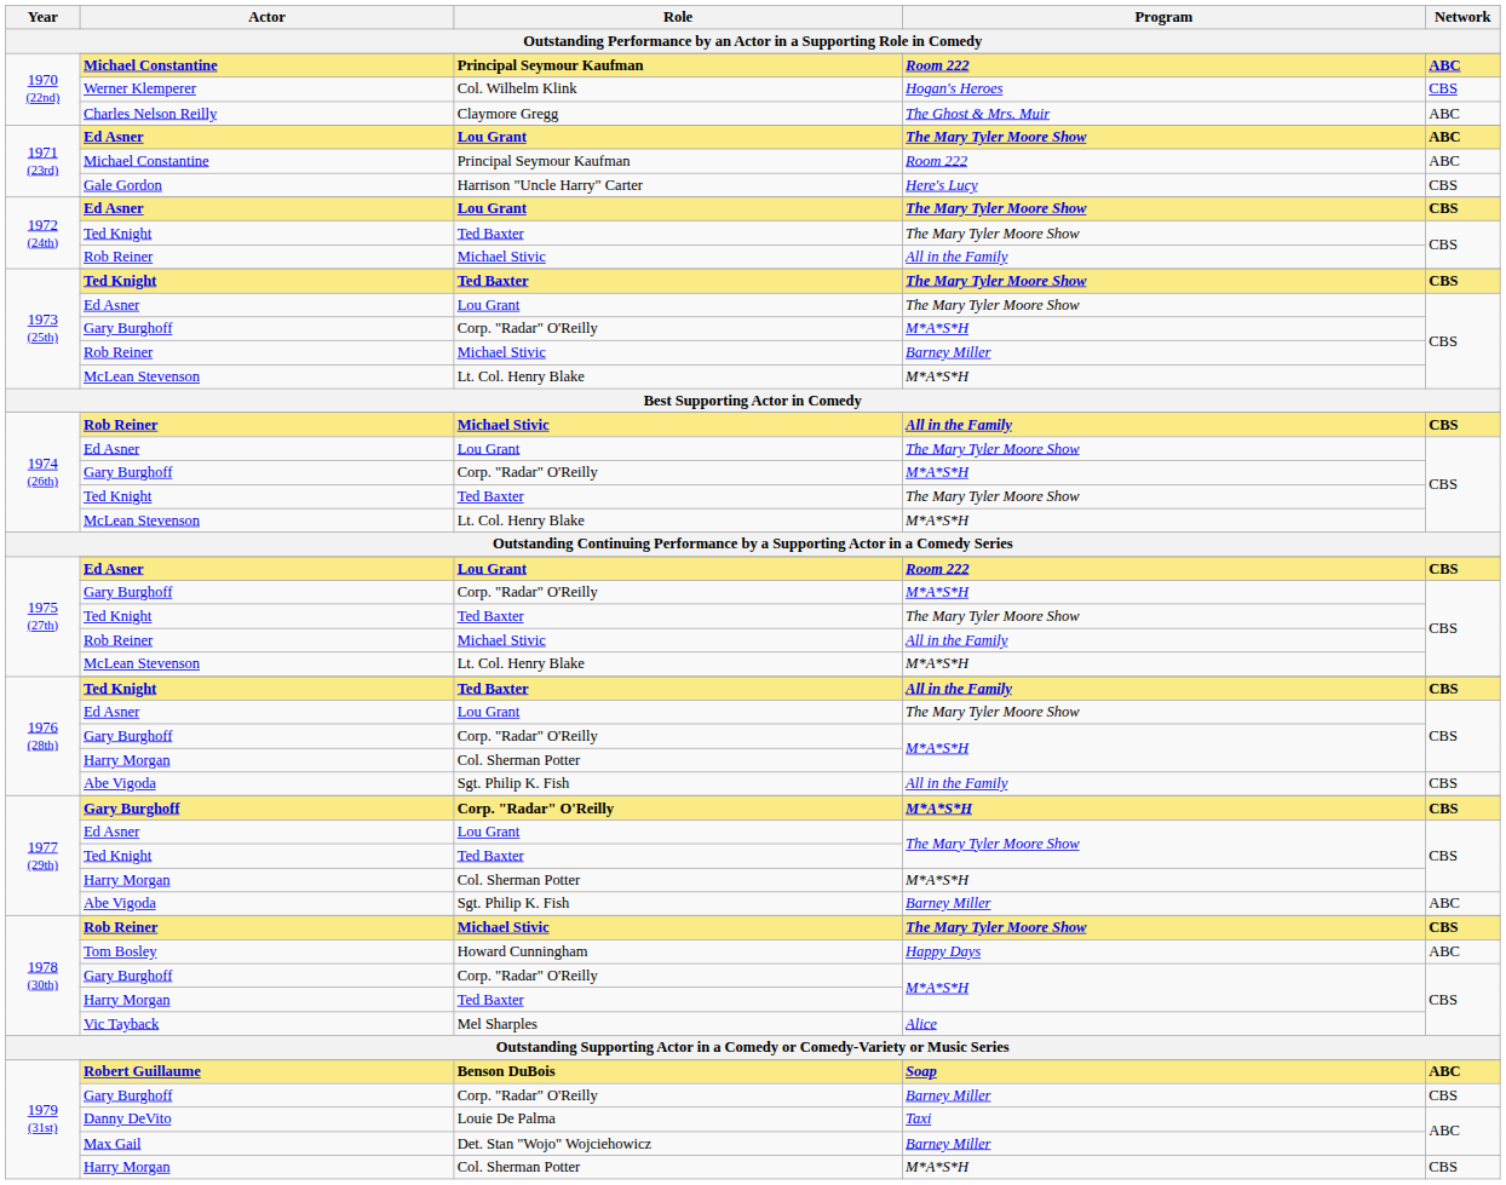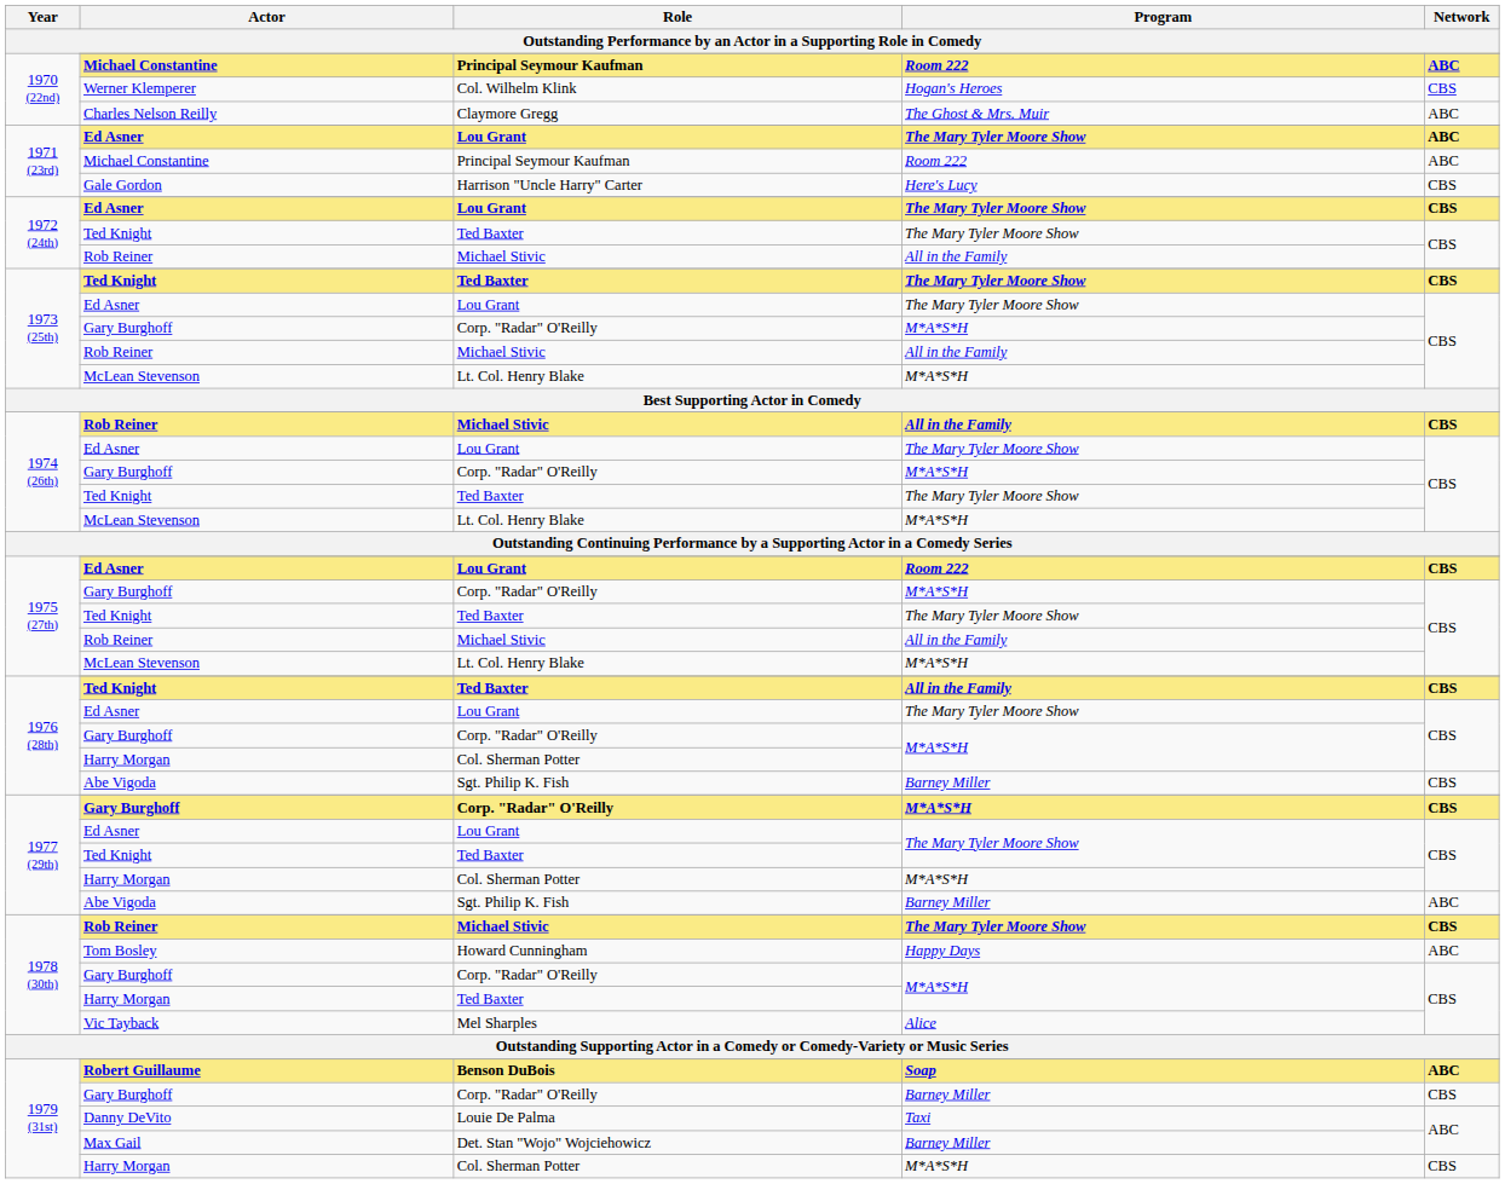 <table class="wikitable" style="width:100%">
 <tr bgcolor="#bebebe">
 <th width="5%">Year</th>
 <th width="25%">Actor</th>
 <th width="30%">Role</th>
 <th width="35%">Program</th>
 <th width="5%">Network</th>
 </tr>
 <tr>
 <th colspan="5">Outstanding Performance by an Actor in a Supporting Role in Comedy</th>
 </tr>
 <tr>
 <td rowspan=4 style="text-align:center"><a href='#'>1970</a><br><small><a href='#'>(22nd)</a></small></td>
 </tr>
 <tr style="background:#FAEB86">
 <td><strong><a href='#'>Michael Constantine</a></strong></td>
 <td><strong>Principal Seymour Kaufman</strong></td>
 <td><strong><em><a href='#'>Room 222</a></em></strong></td>
 <td><strong><a href='#'>ABC</a></strong></td>
 </tr>
 <tr>
 <td><a href='#'>Werner Klemperer</a></td>
 <td>Col. Wilhelm Klink</td>
 <td><em><a href='#'>Hogan's Heroes</a></em></td>
 <td><a href='#'>CBS</a></td>
 </tr>
 <tr>
 <td><a href='#'>Charles Nelson Reilly</a></td>
 <td>Claymore Gregg</td>
 <td><em><a href='#'>The Ghost & Mrs. Muir</a></em></td>
 <td>ABC</td>
 </tr>
 <tr>
 <td rowspan=4 style="text-align:center"><a href='#'>1971</a><br><small><a href='#'>(23rd)</a></small></td>
 </tr>
 <tr style="background:#FAEB86">
 <td><strong><a href='#'>Ed Asner</a></strong></td>
 <td><strong><a href='#'>Lou Grant</a></strong></td>
 <td><strong><em><a href='#'>The Mary Tyler Moore Show</a></em></strong></td>
 <td><strong>ABC</strong></td>
 </tr>
 <tr>
 <td><a href='#'>Michael Constantine</a></td>
 <td>Principal Seymour Kaufman</td>
 <td><em><a href='#'>Room 222</a></em></td>
 <td>ABC</td>
 </tr>
 <tr>
 <td><a href='#'>Gale Gordon</a></td>
 <td>Harrison "Uncle Harry" Carter</td>
 <td><em><a href='#'>Here's Lucy</a></em></td>
 <td>CBS</td>
 </tr>
 <tr>
 <td rowspan=4 style="text-align:center"><a href='#'>1972</a><br><small><a href='#'>(24th)</a></small></td>
 </tr>
 <tr style="background:#FAEB86">
 <td><strong><a href='#'>Ed Asner</a></strong></td>
 <td><strong><a href='#'>Lou Grant</a></strong></td>
 <td><strong><em><a href='#'>The Mary Tyler Moore Show</a></em></strong></td>
 <td><strong>CBS</strong></td>
 </tr>
 <tr>
 <td><a href='#'>Ted Knight</a></td>
 <td><a href='#'>Ted Baxter</a></td>
 <td><em>The Mary Tyler Moore Show</em></td>
 <td rowspan=2>CBS</td>
 </tr>
 <tr>
 <td><a href='#'>Rob Reiner</a></td>
 <td><a href='#'>Michael Stivic</a></td>
 <td><em><a href='#'>All in the Family</a></em></td>
 </tr>
 <tr>
 <td rowspan=6 style="text-align:center"><a href='#'>1973</a><br><small><a href='#'>(25th)</a></small></td>
 </tr>
 <tr style="background:#FAEB86">
 <td><strong><a href='#'>Ted Knight</a></strong></td>
 <td><strong><a href='#'>Ted Baxter</a></strong></td>
 <td><strong><em><a href='#'>The Mary Tyler Moore Show</a></em></strong></td>
 <td><strong>CBS</strong></td>
 </tr>
 <tr>
 <td><a href='#'>Ed Asner</a></td>
 <td><a href='#'>Lou Grant</a></td>
 <td><em>The Mary Tyler Moore Show</em></td>
 <td rowspan=4>CBS</td>
 </tr>
 <tr>
 <td><a href='#'>Gary Burghoff</a></td>
 <td>Corp. "Radar" O'Reilly</td>
 <td><em><a href='#'>M*A*S*H</a></em></td>
 </tr>
 <tr>
 <td><a href='#'>Rob Reiner</a></td>
 <td><a href='#'>Michael Stivic</a></td>
-<td><em><a href='#'>Barney Miller</a></em></td>
+<td><em><a href='#'>All in the Family</a></em></td>
 </tr>
 <tr>
 <td><a href='#'>McLean Stevenson</a></td>
 <td>Lt. Col. Henry Blake</td>
 <td><em>M*A*S*H</em></td>
 </tr>
 <tr>
 <th colspan=5>Best Supporting Actor in Comedy</th>
 </tr>
 <tr>
 <td rowspan=6 style="text-align:center"><a href='#'>1974</a><br><small><a href='#'>(26th)</a></small></td>
 </tr>
 <tr style="background:#FAEB86">
 <td><strong><a href='#'>Rob Reiner</a></strong></td>
 <td><strong><a href='#'>Michael Stivic</a></strong></td>
 <td><strong><em><a href='#'>All in the Family</a></em></strong></td>
 <td><strong>CBS</strong></td>
 </tr>
 <tr>
 <td><a href='#'>Ed Asner</a></td>
 <td><a href='#'>Lou Grant</a></td>
 <td><em><a href='#'>The Mary Tyler Moore Show</a></em></td>
 <td rowspan=4>CBS</td>
 </tr>
 <tr>
 <td><a href='#'>Gary Burghoff</a></td>
 <td>Corp. "Radar" O'Reilly</td>
 <td><em><a href='#'>M*A*S*H</a></em></td>
 </tr>
 <tr>
 <td><a href='#'>Ted Knight</a></td>
 <td><a href='#'>Ted Baxter</a></td>
 <td><em>The Mary Tyler Moore Show</em></td>
 </tr>
 <tr>
 <td><a href='#'>McLean Stevenson</a></td>
 <td>Lt. Col. Henry Blake</td>
 <td><em>M*A*S*H</em></td>
 </tr>
 <tr>
 <th colspan=5>Outstanding Continuing Performance by a Supporting Actor in a Comedy Series</th>
 </tr>
 <tr>
 <td rowspan=6 style="text-align:center"><a href='#'>1975</a><br><small><a href='#'>(27th)</a></small></td>
 </tr>
 <tr style="background:#FAEB86">
 <td><strong><a href='#'>Ed Asner</a></strong></td>
 <td><strong><a href='#'>Lou Grant</a></strong></td>
 <td><strong><em><a href='#'>Room 222</a></em></strong></td>
 <td><strong>CBS</strong></td>
 </tr>
 <tr>
 <td><a href='#'>Gary Burghoff</a></td>
 <td>Corp. "Radar" O'Reilly</td>
 <td><em><a href='#'>M*A*S*H</a></em></td>
 <td rowspan=4>CBS</td>
 </tr>
 <tr>
 <td><a href='#'>Ted Knight</a></td>
 <td><a href='#'>Ted Baxter</a></td>
 <td><em>The Mary Tyler Moore Show</em></td>
 </tr>
 <tr>
 <td><a href='#'>Rob Reiner</a></td>
 <td><a href='#'>Michael Stivic</a></td>
 <td><em><a href='#'>All in the Family</a></em></td>
 </tr>
 <tr>
 <td><a href='#'>McLean Stevenson</a></td>
 <td>Lt. Col. Henry Blake</td>
 <td><em>M*A*S*H</em></td>
 </tr>
 <tr>
 <td rowspan=6 style="text-align:center"><a href='#'>1976</a><br><small><a href='#'>(28th)</a></small></td>
 </tr>
 <tr style="background:#FAEB86">
 <td><strong><a href='#'>Ted Knight</a></strong></td>
 <td><strong><a href='#'>Ted Baxter</a></strong></td>
 <td><strong><em><a href='#'>All in the Family</a></em></strong></td>
 <td><strong>CBS</strong></td>
 </tr>
 <tr>
 <td><a href='#'>Ed Asner</a></td>
 <td><a href='#'>Lou Grant</a></td>
 <td><em>The Mary Tyler Moore Show</em></td>
 <td rowspan=3>CBS</td>
 </tr>
 <tr>
 <td><a href='#'>Gary Burghoff</a></td>
 <td>Corp. "Radar" O'Reilly</td>
 <td rowspan=2><em><a href='#'>M*A*S*H</a></em></td>
 </tr>
 <tr>
 <td><a href='#'>Harry Morgan</a></td>
 <td>Col. Sherman Potter</td>
 </tr>
 <tr>
 <td><a href='#'>Abe Vigoda</a></td>
 <td>Sgt. Philip K. Fish</td>
-<td><em><a href='#'>All in the Family</a></em></td>
+<td><em><a href='#'>Barney Miller</a></em></td>
 <td>CBS</td>
 </tr>
 <tr>
 <td rowspan=6 style="text-align:center"><a href='#'>1977</a><br><small><a href='#'>(29th)</a></small></td>
 </tr>
 <tr style="background:#FAEB86">
 <td><strong><a href='#'>Gary Burghoff</a></strong></td>
 <td><strong>Corp. "Radar" O'Reilly</strong></td>
 <td><strong><em><a href='#'>M*A*S*H</a></em></strong></td>
 <td><strong>CBS</strong></td>
 </tr>
 <tr>
 <td><a href='#'>Ed Asner</a></td>
 <td><a href='#'>Lou Grant</a></td>
 <td rowspan=2><em><a href='#'>The Mary Tyler Moore Show</a></em></td>
 <td rowspan=3>CBS</td>
 </tr>
 <tr>
 <td><a href='#'>Ted Knight</a></td>
 <td><a href='#'>Ted Baxter</a></td>
 </tr>
 <tr>
 <td><a href='#'>Harry Morgan</a></td>
 <td>Col. Sherman Potter</td>
 <td><em>M*A*S*H</em></td>
 </tr>
 <tr>
 <td><a href='#'>Abe Vigoda</a></td>
 <td>Sgt. Philip K. Fish</td>
 <td><em><a href='#'>Barney Miller</a></em></td>
 <td>ABC</td>
 </tr>
 <tr>
 <td rowspan=6 style="text-align:center"><a href='#'>1978</a><br><small><a href='#'>(30th)</a></small></td>
 </tr>
 <tr style="background:#FAEB86">
 <td><strong><a href='#'>Rob Reiner</a></strong></td>
 <td><strong><a href='#'>Michael Stivic</a></strong></td>
 <td><strong><em><a href='#'>The Mary Tyler Moore Show</a></em></strong></td>
 <td><strong>CBS</strong></td>
 </tr>
 <tr>
 <td><a href='#'>Tom Bosley</a></td>
 <td>Howard Cunningham</td>
 <td><em><a href='#'>Happy Days</a></em></td>
 <td>ABC</td>
 </tr>
 <tr>
 <td><a href='#'>Gary Burghoff</a></td>
 <td>Corp. "Radar" O'Reilly</td>
 <td rowspan=2><em><a href='#'>M*A*S*H</a></em></td>
 <td rowspan=3>CBS</td>
 </tr>
 <tr>
 <td><a href='#'>Harry Morgan</a></td>
 <td><a href='#'>Ted Baxter</a></td>
 </tr>
 <tr>
 <td><a href='#'>Vic Tayback</a></td>
 <td>Mel Sharples</td>
 <td><em><a href='#'>Alice</a></em></td>
 </tr>
 <tr>
 <th colspan=5>Outstanding Supporting Actor in a Comedy or Comedy-Variety or Music Series</th>
 </tr>
 <tr>
 <td rowspan=6 style="text-align:center"><a href='#'>1979</a><br><small><a href='#'>(31st)</a></small></td>
 </tr>
 <tr style="background:#FAEB86">
 <td><strong><a href='#'>Robert Guillaume</a></strong></td>
 <td><strong>Benson DuBois</strong></td>
 <td><strong><em><a href='#'>Soap</a></em></strong></td>
 <td><strong>ABC</strong></td>
 </tr>
 <tr>
 <td><a href='#'>Gary Burghoff</a></td>
 <td>Corp. "Radar" O'Reilly</td>
 <td><em><a href='#'>Barney Miller</a></em></td>
 <td>CBS</td>
 </tr>
 <tr>
 <td><a href='#'>Danny DeVito</a></td>
 <td>Louie De Palma</td>
 <td><em><a href='#'>Taxi</a></em></td>
 <td rowspan=2>ABC</td>
 </tr>
 <tr>
 <td><a href='#'>Max Gail</a></td>
 <td>Det. Stan "Wojo" Wojciehowicz</td>
 <td><em><a href='#'>Barney Miller</a></em></td>
 </tr>
 <tr>
 <td><a href='#'>Harry Morgan</a></td>
 <td>Col. Sherman Potter</td>
 <td><em>M*A*S*H</em></td>
 <td>CBS</td>
 </tr>
 </table>
